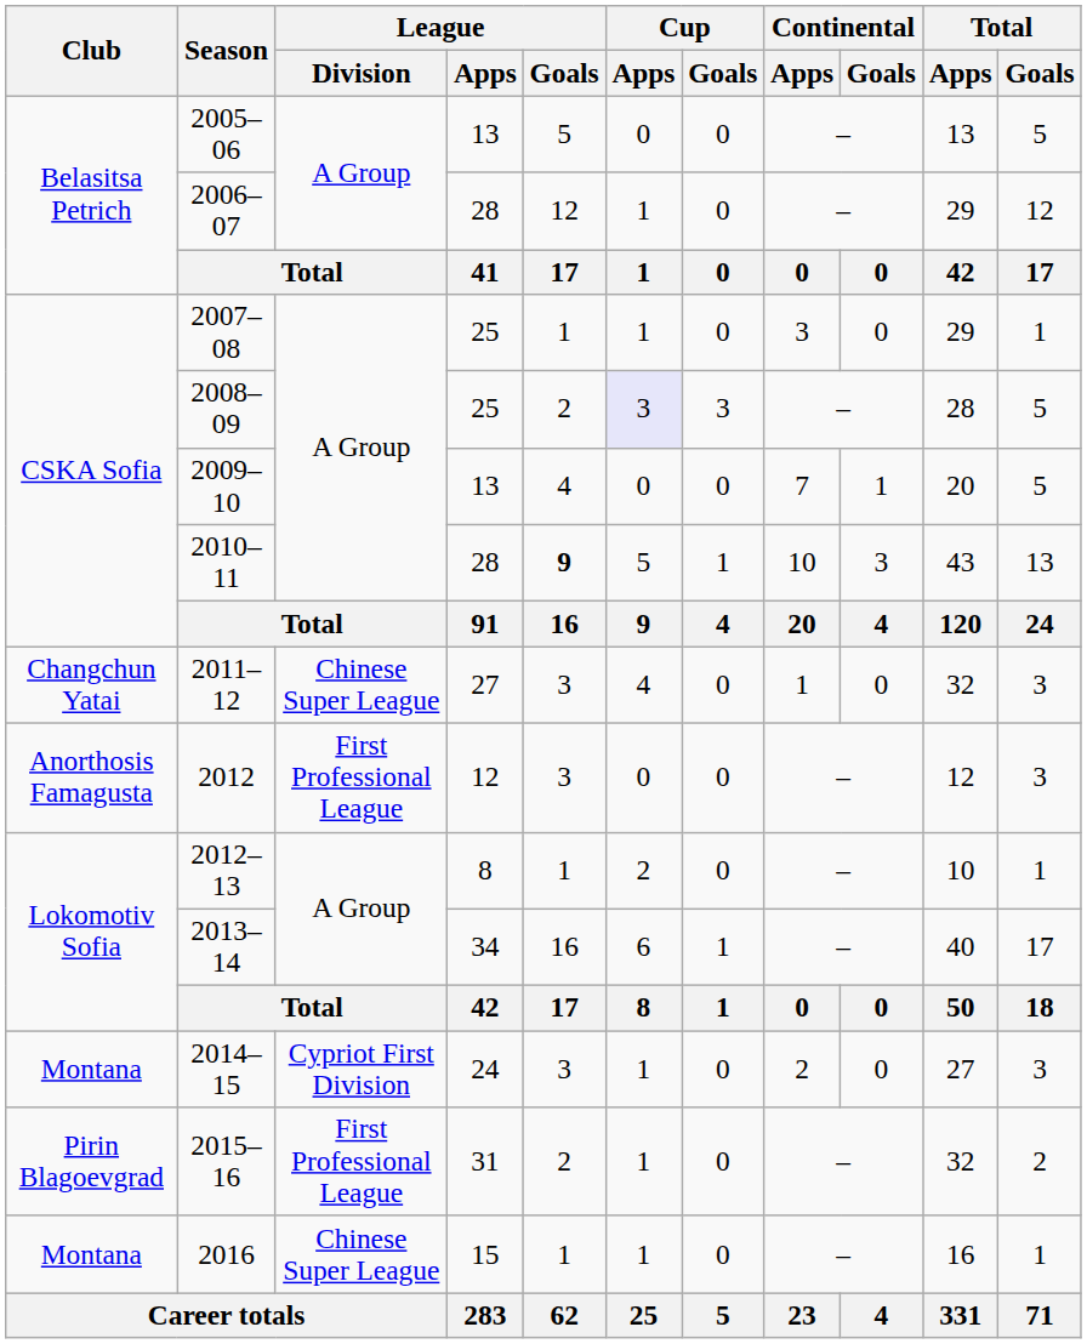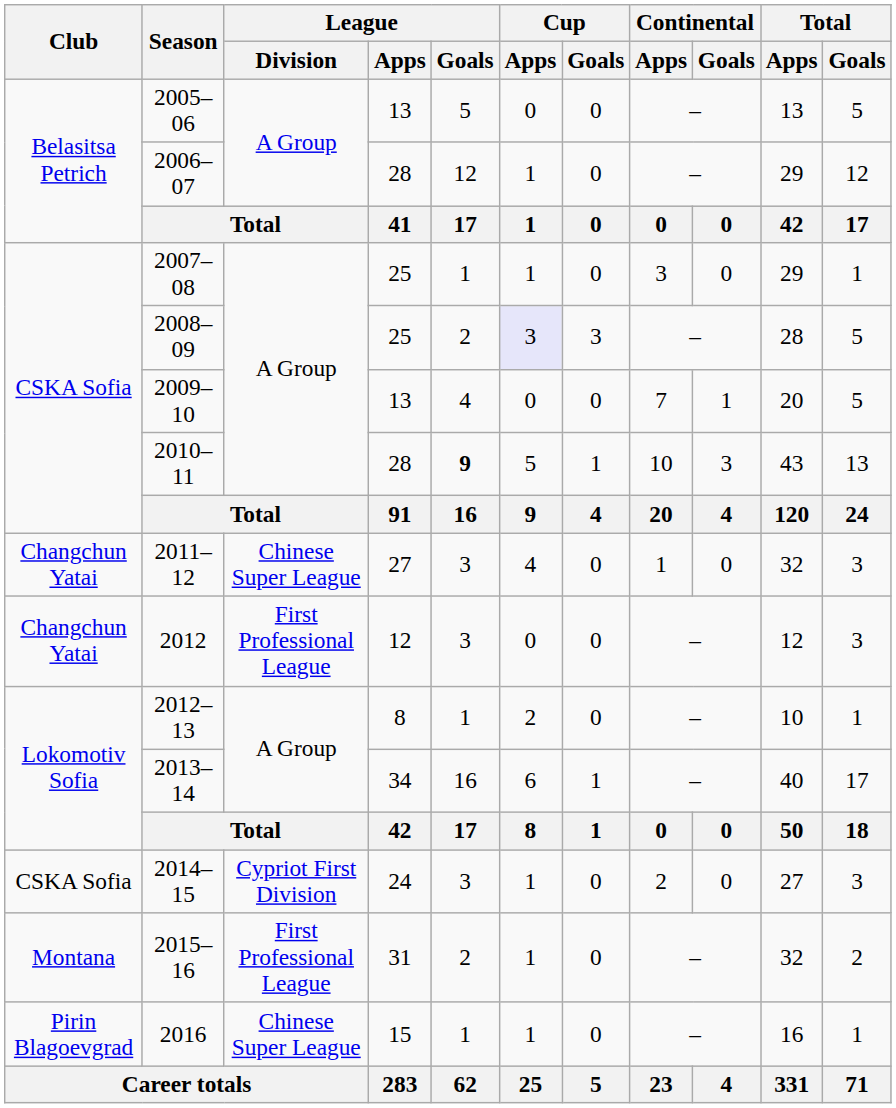 <table class="wikitable" style="text-align:center">
 <tr>
 <th rowspan="2">Club</th>
 <th rowspan="2">Season</th>
 <th colspan="3">League</th>
 <th colspan="2">Cup</th>
 <th colspan="2">Continental</th>
 <th colspan="2">Total</th>
 </tr>
 <tr>
 <th>Division</th>
 <th>Apps</th>
 <th>Goals</th>
 <th>Apps</th>
 <th>Goals</th>
 <th>Apps</th>
 <th>Goals</th>
 <th>Apps</th>
 <th>Goals</th>
 </tr>
 <tr>
 <td rowspan="3"><a href='#'>Belasitsa Petrich</a></td>
 <td>2005–06</td>
 <td rowspan="2"><a href='#'>A Group</a></td>
 <td>13</td>
 <td>5</td>
 <td>0</td>
 <td>0</td>
 <td colspan="2">–</td>
 <td>13</td>
 <td>5</td>
 </tr>
 <tr>
 <td>2006–07</td>
 <td>28</td>
 <td>12</td>
 <td>1</td>
 <td>0</td>
 <td colspan="2">–</td>
 <td>29</td>
 <td>12</td>
 </tr>
 <tr>
 <th colspan="2">Total</th>
 <th>41</th>
 <th>17</th>
 <th>1</th>
 <th>0</th>
 <th>0</th>
 <th>0</th>
 <th>42</th>
 <th>17</th>
 </tr>
 <tr>
 <td rowspan="5"><a href='#'>CSKA Sofia</a></td>
 <td>2007–08</td>
 <td rowspan="4">A Group</td>
 <td>25</td>
 <td>1</td>
 <td>1</td>
 <td>0</td>
 <td>3</td>
 <td>0</td>
 <td>29</td>
 <td>1</td>
 </tr>
 <tr>
 <td>2008–09</td>
 <td>25</td>
 <td>2</td>
 <td style="background: lavender;">3</td>
 <td>3</td>
 <td colspan="2">–</td>
 <td>28</td>
 <td>5</td>
 </tr>
 <tr>
 <td>2009–10</td>
 <td>13</td>
 <td>4</td>
 <td>0</td>
 <td>0</td>
 <td>7</td>
 <td>1</td>
 <td>20</td>
 <td>5</td>
 </tr>
 <tr>
 <td>2010–11</td>
 <td>28</td>
 <td><strong>9</strong></td>
 <td>5</td>
 <td>1</td>
 <td>10</td>
 <td>3</td>
 <td>43</td>
 <td>13</td>
 </tr>
 <tr>
 <th colspan="2">Total</th>
 <th>91</th>
 <th>16</th>
 <th>9</th>
 <th>4</th>
 <th>20</th>
 <th>4</th>
 <th>120</th>
 <th>24</th>
 </tr>
 <tr>
 <td><a href='#'>Changchun Yatai</a></td>
 <td>2011–12</td>
 <td><a href='#'>Chinese Super League</a></td>
 <td>27</td>
 <td>3</td>
 <td>4</td>
 <td>0</td>
 <td>1</td>
 <td>0</td>
 <td>32</td>
 <td>3</td>
 </tr>
 <tr>
-<td><a href='#'>Anorthosis Famagusta</a></td>
+<td><a href='#'>Changchun Yatai</a></td>
 <td>2012</td>
 <td><a href='#'>First Professional League</a></td>
 <td>12</td>
 <td>3</td>
 <td>0</td>
 <td>0</td>
 <td colspan="2">–</td>
 <td>12</td>
 <td>3</td>
 </tr>
 <tr>
 <td rowspan="3"><a href='#'>Lokomotiv Sofia</a></td>
 <td>2012–13</td>
 <td rowspan="2">A Group</td>
 <td>8</td>
 <td>1</td>
 <td>2</td>
 <td>0</td>
 <td colspan="2">–</td>
 <td>10</td>
 <td>1</td>
 </tr>
 <tr>
 <td>2013–14</td>
 <td>34</td>
 <td>16</td>
 <td>6</td>
 <td>1</td>
 <td colspan="2">–</td>
 <td>40</td>
 <td>17</td>
 </tr>
 <tr>
 <th colspan="2">Total</th>
 <th>42</th>
 <th>17</th>
 <th>8</th>
 <th>1</th>
 <th>0</th>
 <th>0</th>
 <th>50</th>
 <th>18</th>
 </tr>
 <tr>
-<td><a href='#'>Montana</a></td>
+<td>CSKA Sofia</td>
 <td>2014–15</td>
 <td><a href='#'>Cypriot First Division</a></td>
 <td>24</td>
 <td>3</td>
 <td>1</td>
 <td>0</td>
 <td>2</td>
 <td>0</td>
 <td>27</td>
 <td>3</td>
 </tr>
 <tr>
-<td><a href='#'>Pirin Blagoevgrad</a></td>
+<td><a href='#'>Montana</a></td>
 <td>2015–16</td>
 <td><a href='#'>First Professional League</a></td>
 <td>31</td>
 <td>2</td>
 <td>1</td>
 <td>0</td>
 <td colspan="2">–</td>
 <td>32</td>
 <td>2</td>
 </tr>
 <tr>
-<td><a href='#'>Montana</a></td>
+<td><a href='#'>Pirin Blagoevgrad</a></td>
 <td>2016</td>
 <td><a href='#'>Chinese Super League</a></td>
 <td>15</td>
 <td>1</td>
 <td>1</td>
 <td>0</td>
 <td colspan="2">–</td>
 <td>16</td>
 <td>1</td>
 </tr>
 <tr>
 <th colspan="3">Career totals</th>
 <th>283</th>
 <th>62</th>
 <th>25</th>
 <th>5</th>
 <th>23</th>
 <th>4</th>
 <th>331</th>
 <th>71</th>
 </tr>
 </table>
